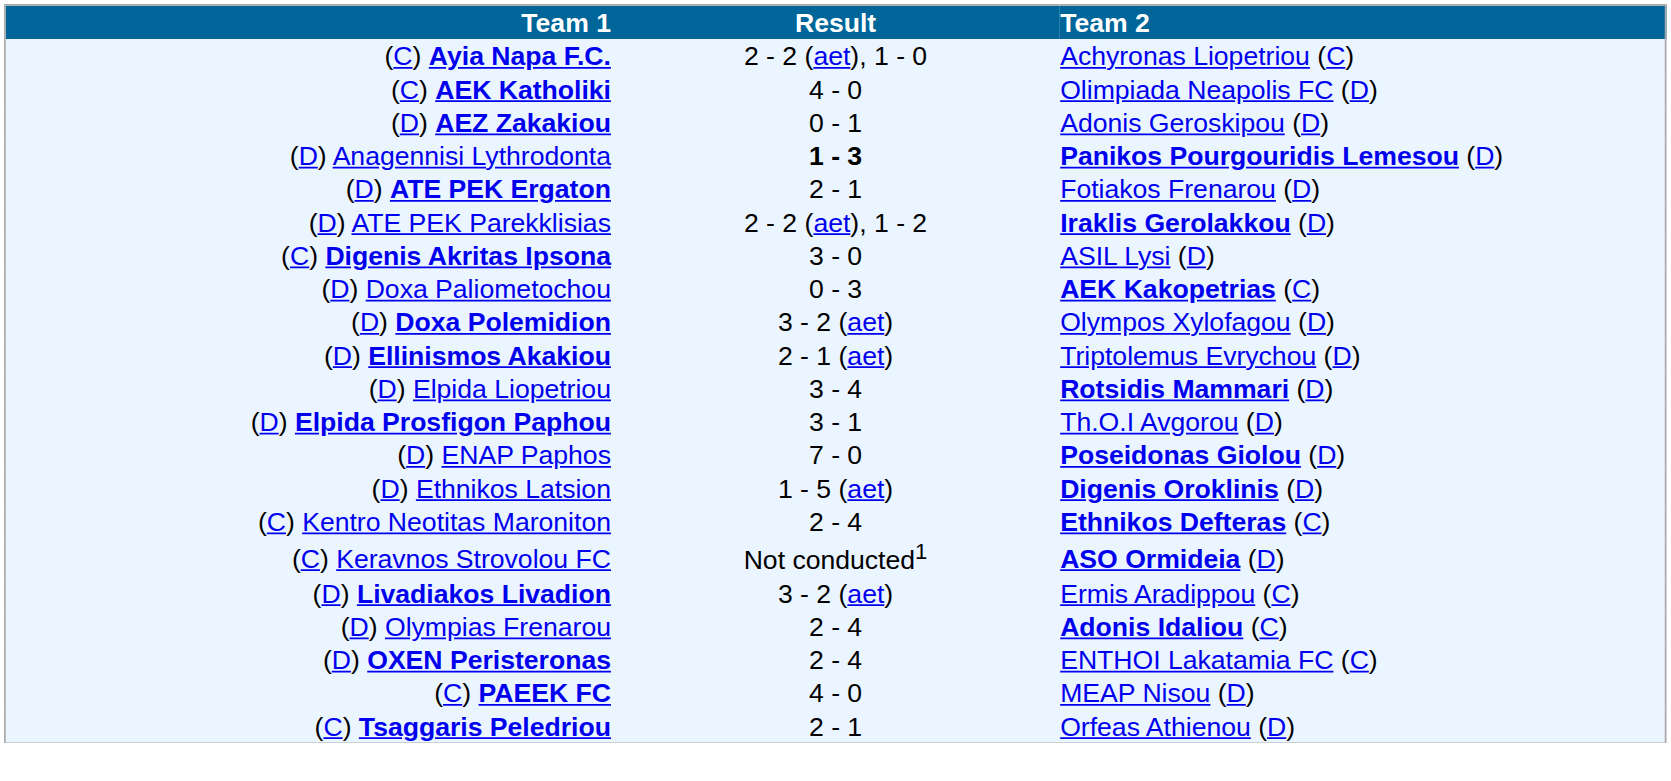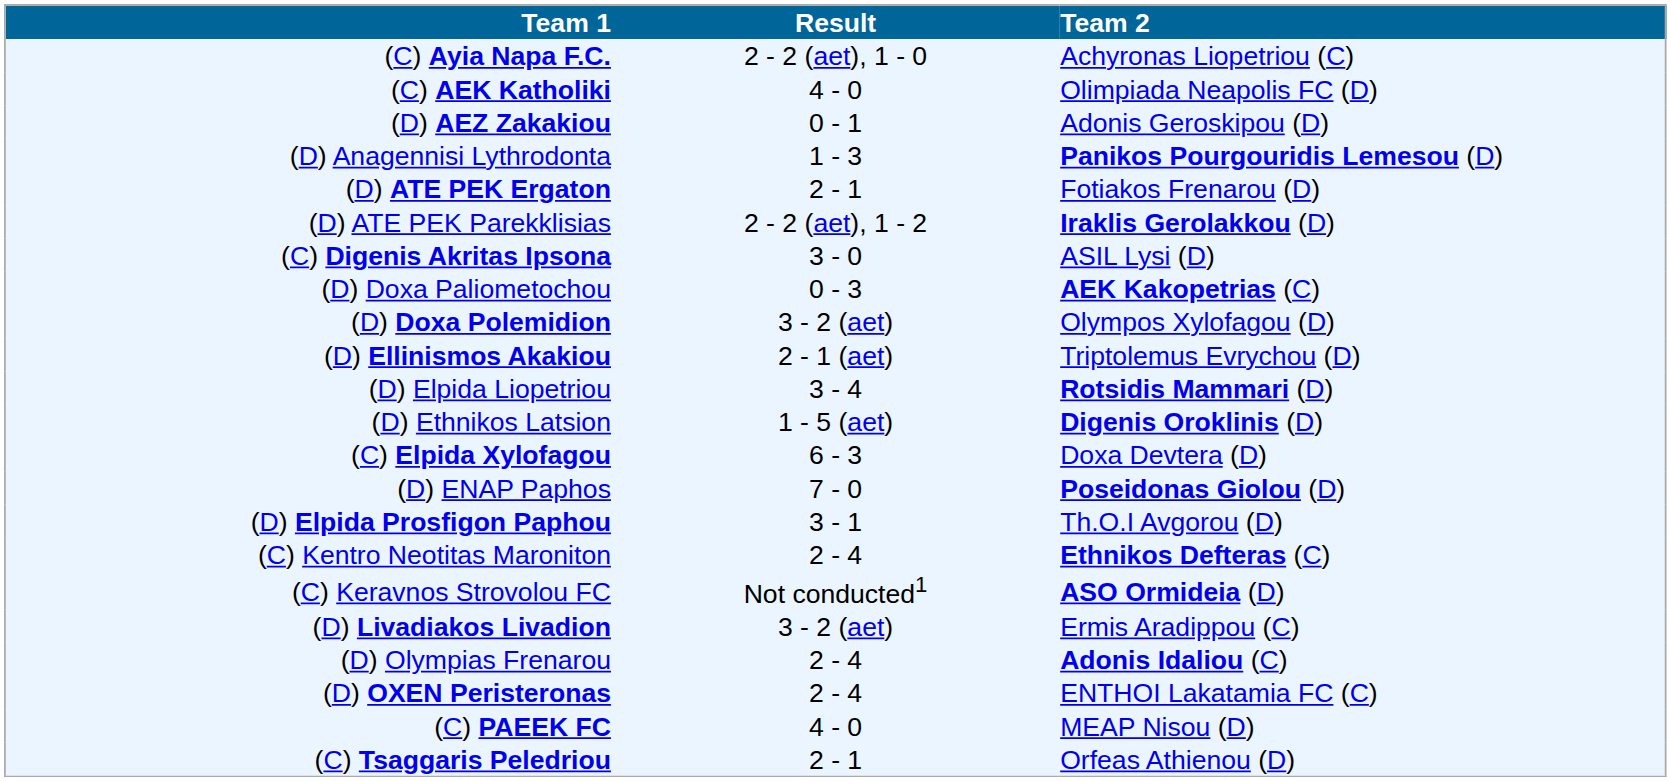 <table cellspacing="0" style="background: #EBF5FF; border: 1px #aaa solid; border-collapse: collapse; font-size: 95%;" width=60%>
 <tr bgcolor=#006699 style="color:white;">
 <th width=30% align="right">Team 1</th>
 <th width=22% align="center">Result</th>
 <th width=30% align="left">Team 2</th>
 </tr>
 <tr>
 <td align=right>(<a href='#'>C</a>) <strong><a href='#'>Ayia Napa F.C.</a></strong></td>
 <td align=center>2 - 2 (<a href='#'>aet</a>), 1 - 0</td>
 <td align=left><a href='#'>Achyronas Liopetriou</a> (<a href='#'>C</a>)</td>
 </tr>
 <tr>
 <td align=right>(<a href='#'>C</a>) <strong><a href='#'>AEK Katholiki</a></strong></td>
 <td align=center>4 - 0</td>
 <td align=left><a href='#'>Olimpiada Neapolis FC</a> (<a href='#'>D</a>)</td>
 </tr>
 <tr>
 <td align=right>(<a href='#'>D</a>) <strong><a href='#'>AEZ Zakakiou</a></strong></td>
 <td align=center>0 - 1</td>
 <td align=left><a href='#'>Adonis Geroskipou</a> (<a href='#'>D</a>)</td>
 </tr>
 <tr>
 <td align=right>(<a href='#'>D</a>) <a href='#'>Anagennisi Lythrodonta</a></td>
-<td align=center><strong>1 - 3</strong></td>
+<td align=center>1 - 3</td>
 <td align=left><strong><a href='#'>Panikos Pourgouridis Lemesou</a></strong> (<a href='#'>D</a>)</td>
 </tr>
 <tr>
 <td align=right>(<a href='#'>D</a>) <strong><a href='#'>ATE PEK Ergaton</a></strong></td>
 <td align=center>2 - 1</td>
 <td align=left><a href='#'>Fotiakos Frenarou</a> (<a href='#'>D</a>)</td>
 </tr>
 <tr>
 <td align=right>(<a href='#'>D</a>) <a href='#'>ATE PEK Parekklisias</a></td>
 <td align=center>2 - 2 (<a href='#'>aet</a>), 1 - 2</td>
 <td align=left><strong><a href='#'>Iraklis Gerolakkou</a></strong> (<a href='#'>D</a>)</td>
 </tr>
 <tr>
 <td align=right>(<a href='#'>C</a>) <strong><a href='#'>Digenis Akritas Ipsona</a></strong></td>
 <td align=center>3 - 0</td>
 <td align=left><a href='#'>ASIL Lysi</a> (<a href='#'>D</a>)</td>
 </tr>
 <tr>
 <td align=right>(<a href='#'>D</a>) <a href='#'>Doxa Paliometochou</a></td>
 <td align=center>0 - 3</td>
 <td align=left><strong><a href='#'>AEK Kakopetrias</a></strong> (<a href='#'>C</a>)</td>
 </tr>
 <tr>
 <td align=right>(<a href='#'>D</a>) <strong><a href='#'>Doxa Polemidion</a></strong></td>
 <td align=center>3 - 2 (<a href='#'>aet</a>)</td>
 <td align=left><a href='#'>Olympos Xylofagou</a> (<a href='#'>D</a>)</td>
 </tr>
 <tr>
 <td align=right>(<a href='#'>D</a>) <strong><a href='#'>Ellinismos Akakiou</a></strong></td>
 <td align=center>2 - 1 (<a href='#'>aet</a>)</td>
 <td align=left><a href='#'>Triptolemus Evrychou</a> (<a href='#'>D</a>)</td>
 </tr>
 <tr>
 <td align=right>(<a href='#'>D</a>) <a href='#'>Elpida Liopetriou</a></td>
 <td align=center>3 - 4</td>
 <td align=left><strong><a href='#'>Rotsidis Mammari</a></strong> (<a href='#'>D</a>)</td>
 </tr>
 <tr>
-<td align=right>(<a href='#'>D</a>) <strong><a href='#'>Elpida Prosfigon Paphou</a></strong></td>
-<td align=center>3 - 1</td>
-<td align=left><a href='#'>Th.O.I Avgorou</a> (<a href='#'>D</a>)</td>
+<td align=right>(<a href='#'>D</a>) <a href='#'>Ethnikos Latsion</a></td>
+<td align=center>1 - 5 (<a href='#'>aet</a>)</td>
+<td align=left><strong><a href='#'>Digenis Oroklinis</a></strong> (<a href='#'>D</a>)</td>
+</tr>
+<tr>
+<td align=right>(<a href='#'>C</a>) <strong><a href='#'>Elpida Xylofagou</a></strong></td>
+<td align=center>6 - 3</td>
+<td align=left><a href='#'>Doxa Devtera</a> (<a href='#'>D</a>)</td>
 </tr>
 <tr>
 <td align=right>(<a href='#'>D</a>) <a href='#'>ENAP Paphos</a></td>
 <td align=center>7 - 0</td>
 <td align=left><strong><a href='#'>Poseidonas Giolou</a></strong> (<a href='#'>D</a>)</td>
 </tr>
 <tr>
-<td align=right>(<a href='#'>D</a>) <a href='#'>Ethnikos Latsion</a></td>
-<td align=center>1 - 5 (<a href='#'>aet</a>)</td>
-<td align=left><strong><a href='#'>Digenis Oroklinis</a></strong> (<a href='#'>D</a>)</td>
+<td align=right>(<a href='#'>D</a>) <strong><a href='#'>Elpida Prosfigon Paphou</a></strong></td>
+<td align=center>3 - 1</td>
+<td align=left><a href='#'>Th.O.I Avgorou</a> (<a href='#'>D</a>)</td>
 </tr>
 <tr>
 <td align=right>(<a href='#'>C</a>) <a href='#'>Kentro Neotitas Maroniton</a></td>
 <td align=center>2 - 4</td>
 <td align=left><strong><a href='#'>Ethnikos Defteras</a></strong> (<a href='#'>C</a>)</td>
 </tr>
 <tr>
 <td align=right>(<a href='#'>C</a>) <a href='#'>Keravnos Strovolou FC</a></td>
 <td align=center>Not conducted<sup>1</sup></td>
 <td align=left><strong><a href='#'>ASO Ormideia</a></strong> (<a href='#'>D</a>)</td>
 </tr>
 <tr>
 <td align=right>(<a href='#'>D</a>) <strong><a href='#'>Livadiakos Livadion</a></strong></td>
 <td align=center>3 - 2 (<a href='#'>aet</a>)</td>
 <td align=left><a href='#'>Ermis Aradippou</a> (<a href='#'>C</a>)</td>
 </tr>
 <tr>
 <td align=right>(<a href='#'>D</a>) <a href='#'>Olympias Frenarou</a></td>
 <td align=center>2 - 4</td>
 <td align=left><strong><a href='#'>Adonis Idaliou</a></strong> (<a href='#'>C</a>)</td>
 </tr>
 <tr>
 <td align=right>(<a href='#'>D</a>) <strong><a href='#'>OXEN Peristeronas</a></strong></td>
 <td align=center>2 - 4</td>
 <td align=left><a href='#'>ENTHOI Lakatamia FC</a> (<a href='#'>C</a>)</td>
 </tr>
 <tr>
 <td align=right>(<a href='#'>C</a>) <strong><a href='#'>PAEEK FC</a></strong></td>
 <td align=center>4 - 0</td>
 <td align=left><a href='#'>MEAP Nisou</a> (<a href='#'>D</a>)</td>
 </tr>
 <tr>
 <td align=right>(<a href='#'>C</a>) <strong><a href='#'>Tsaggaris Peledriou</a></strong></td>
 <td align=center>2 - 1</td>
 <td align=left><a href='#'>Orfeas Athienou</a> (<a href='#'>D</a>)</td>
 </tr>
 <tr>
 </tr>
 </table>
